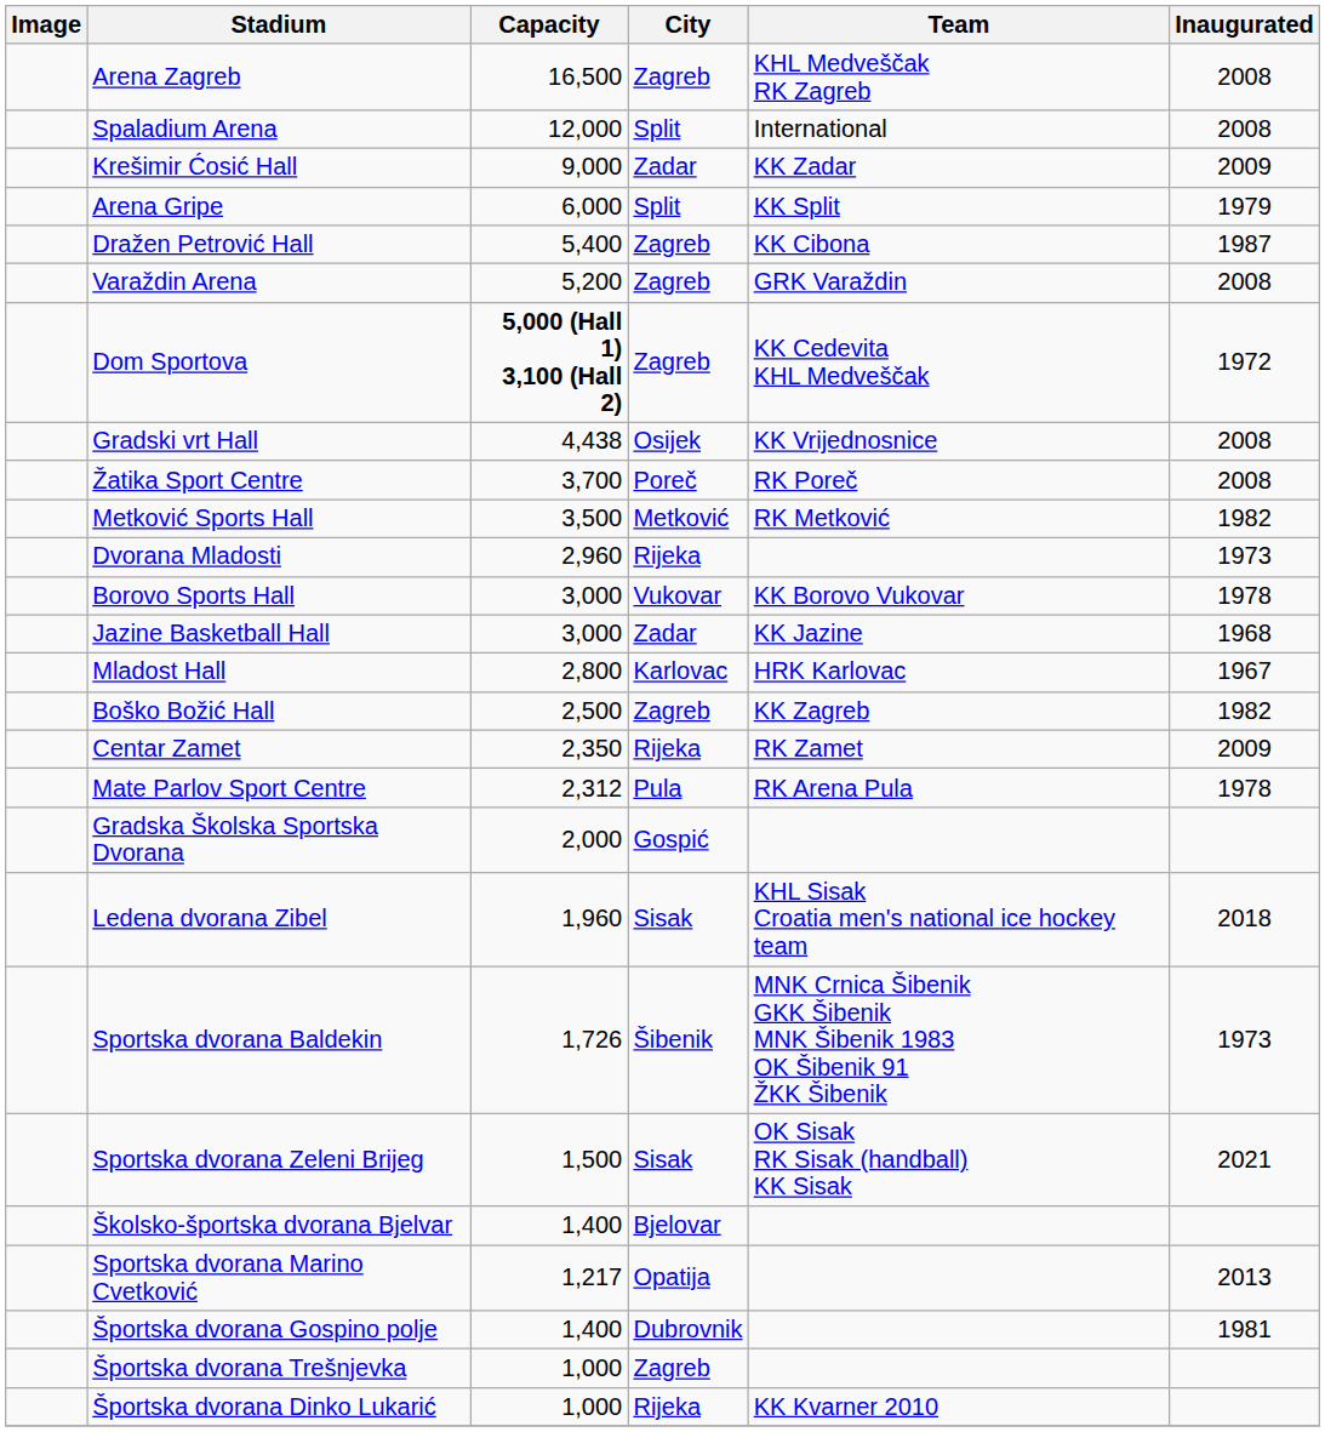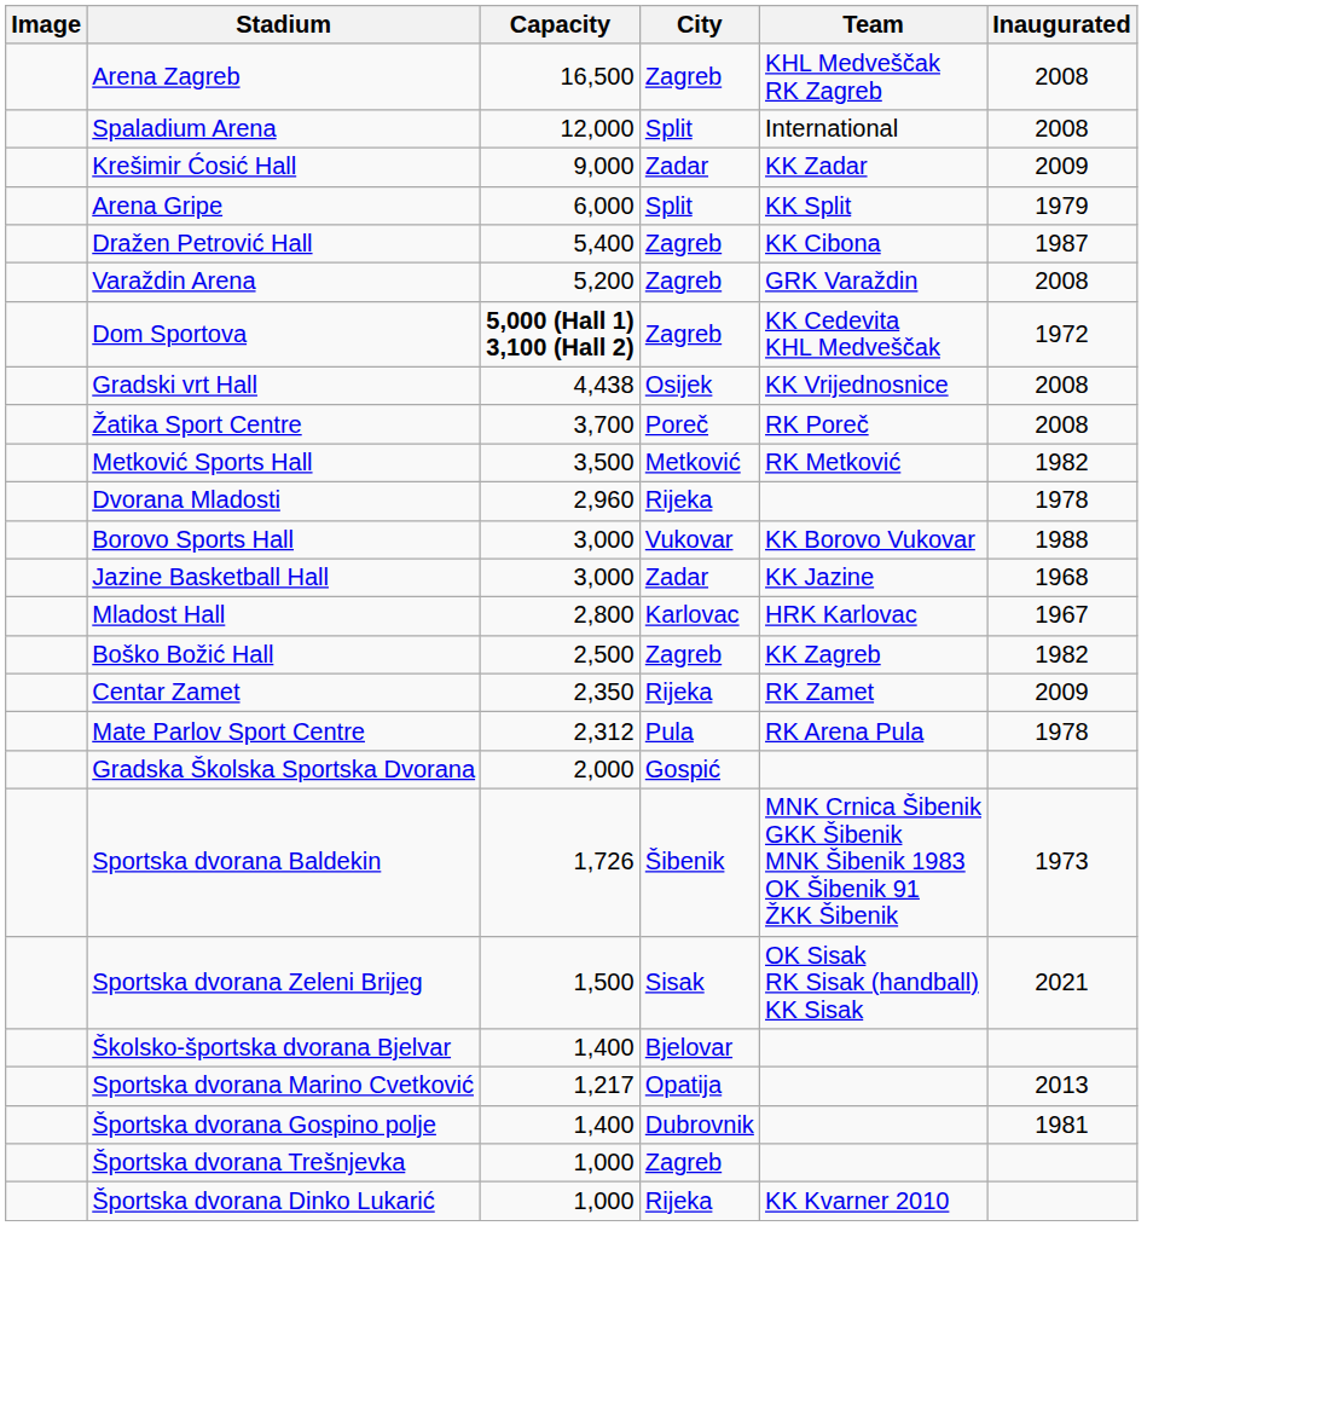 <table class="wikitable sortable">
 <tr>
 <th>Image</th>
 <th>Stadium</th>
 <th>Capacity</th>
 <th>City</th>
 <th>Team</th>
 <th>Inaugurated</th>
 </tr>
 <tr>
 <td></td>
 <td><a href='#'>Arena Zagreb</a></td>
 <td align="right">16,500</td>
 <td><a href='#'>Zagreb</a></td>
 <td><a href='#'>KHL Medveščak</a><br><a href='#'>RK Zagreb</a></td>
 <td align="center">2008</td>
 </tr>
 <tr>
 <td></td>
 <td><a href='#'>Spaladium Arena</a></td>
 <td align="right">12,000</td>
 <td><a href='#'>Split</a></td>
 <td>International</td>
 <td align="center">2008</td>
 </tr>
 <tr>
 <td></td>
 <td><a href='#'>Krešimir Ćosić Hall</a></td>
 <td align="right">9,000</td>
 <td><a href='#'>Zadar</a></td>
 <td><a href='#'>KK Zadar</a></td>
 <td align="center">2009</td>
 </tr>
 <tr>
 <td></td>
 <td><a href='#'>Arena Gripe</a></td>
 <td align="right">6,000</td>
 <td><a href='#'>Split</a></td>
 <td><a href='#'>KK Split</a></td>
 <td align="center">1979</td>
 </tr>
 <tr>
 <td></td>
 <td><a href='#'>Dražen Petrović Hall</a></td>
 <td align="right">5,400</td>
 <td><a href='#'>Zagreb</a></td>
 <td><a href='#'>KK Cibona</a></td>
 <td align="center">1987</td>
 </tr>
 <tr>
 <td></td>
 <td><a href='#'>Varaždin Arena</a></td>
 <td align="right">5,200</td>
 <td><a href='#'>Zagreb</a></td>
 <td><a href='#'>GRK Varaždin</a></td>
 <td align="center">2008</td>
 </tr>
 <tr>
 <td></td>
 <td><a href='#'>Dom Sportova</a></td>
 <td align="right"><strong>5,000 (Hall 1) <br> 3,100 (Hall 2)  </strong></td>
 <td><a href='#'>Zagreb</a></td>
 <td><a href='#'>KK Cedevita</a> <br> <a href='#'>KHL Medveščak</a></td>
 <td align="center">1972</td>
 </tr>
 <tr>
 <td></td>
 <td><a href='#'>Gradski vrt Hall</a></td>
 <td align="right">4,438</td>
 <td><a href='#'>Osijek</a></td>
 <td><a href='#'>KK Vrijednosnice</a></td>
 <td align="center">2008</td>
 </tr>
 <tr>
 <td></td>
 <td><a href='#'>Žatika Sport Centre</a></td>
 <td align="right">3,700</td>
 <td><a href='#'>Poreč</a></td>
 <td><a href='#'>RK Poreč</a></td>
 <td align="center">2008</td>
 </tr>
 <tr>
 <td></td>
 <td><a href='#'>Metković Sports Hall</a></td>
 <td align="right">3,500</td>
 <td><a href='#'>Metković</a></td>
 <td><a href='#'>RK Metković</a></td>
 <td align="center">1982</td>
 </tr>
 <tr>
 <td></td>
 <td><a href='#'>Dvorana Mladosti</a></td>
 <td align="right">2,960</td>
 <td><a href='#'>Rijeka</a></td>
 <td></td>
-<td align="center">1973</td>
+<td align="center">1978</td>
 </tr>
 <tr>
 <td></td>
 <td><a href='#'>Borovo Sports Hall</a></td>
 <td align="right">3,000</td>
 <td><a href='#'>Vukovar</a></td>
 <td><a href='#'>KK Borovo Vukovar</a></td>
-<td align="center">1978</td>
+<td align="center">1988</td>
 </tr>
 <tr>
 <td></td>
 <td><a href='#'>Jazine Basketball Hall</a></td>
 <td align="right">3,000</td>
 <td><a href='#'>Zadar</a></td>
 <td><a href='#'>KK Jazine</a></td>
 <td align="center">1968</td>
 </tr>
 <tr>
 <td></td>
 <td><a href='#'>Mladost Hall</a></td>
 <td align="right">2,800</td>
 <td><a href='#'>Karlovac</a></td>
 <td><a href='#'>HRK Karlovac</a></td>
 <td align="center">1967</td>
 </tr>
 <tr>
 <td></td>
 <td><a href='#'>Boško Božić Hall</a></td>
 <td align="right">2,500</td>
 <td><a href='#'>Zagreb</a></td>
 <td><a href='#'>KK Zagreb</a></td>
 <td align="center">1982</td>
 </tr>
 <tr>
 <td></td>
 <td><a href='#'>Centar Zamet</a></td>
 <td align="right">2,350</td>
 <td><a href='#'>Rijeka</a></td>
 <td><a href='#'>RK Zamet</a></td>
 <td align="center">2009</td>
 </tr>
 <tr>
 <td></td>
 <td><a href='#'>Mate Parlov Sport Centre</a></td>
 <td align="right">2,312</td>
 <td><a href='#'>Pula</a></td>
 <td><a href='#'>RK Arena Pula</a></td>
 <td align="center">1978</td>
 </tr>
 <tr>
 <td></td>
 <td><a href='#'>Gradska Školska Sportska Dvorana</a></td>
 <td align="right">2,000</td>
 <td><a href='#'>Gospić</a></td>
 <td></td>
 <td align="center"></td>
-</tr>
-<tr>
-<td></td>
-<td><a href='#'>Ledena dvorana Zibel</a></td>
-<td align="right">1,960</td>
-<td><a href='#'>Sisak</a></td>
-<td><a href='#'>KHL Sisak</a><br><a href='#'>Croatia men's national ice hockey team</a></td>
-<td align="center">2018</td>
 </tr>
 <tr>
 <td></td>
 <td><a href='#'>Sportska dvorana Baldekin</a></td>
 <td align="right">1,726</td>
 <td><a href='#'>Šibenik</a></td>
 <td><a href='#'>MNK Crnica Šibenik</a><br><a href='#'>GKK Šibenik</a><br><a href='#'>MNK Šibenik 1983</a><br><a href='#'>OK Šibenik 91</a><br><a href='#'>ŽKK Šibenik</a></td>
 <td align="center">1973</td>
 </tr>
 <tr>
 <td></td>
 <td><a href='#'>Sportska dvorana Zeleni Brijeg</a></td>
 <td align="right">1,500</td>
 <td><a href='#'>Sisak</a></td>
 <td><a href='#'>OK Sisak</a><br><a href='#'>RK Sisak (handball)</a><br><a href='#'>KK Sisak</a></td>
 <td align="center">2021</td>
 </tr>
 <tr>
 <td></td>
 <td><a href='#'>Školsko-športska dvorana Bjelvar</a></td>
 <td align="right">1,400</td>
 <td><a href='#'>Bjelovar</a></td>
 <td></td>
 <td align="center"></td>
 </tr>
 <tr>
 <td></td>
 <td><a href='#'>Sportska dvorana Marino Cvetković</a></td>
 <td align="right">1,217</td>
 <td><a href='#'>Opatija</a></td>
 <td></td>
 <td align="center">2013</td>
 </tr>
 <tr>
 <td></td>
 <td><a href='#'>Športska dvorana Gospino polje</a></td>
 <td align="right">1,400</td>
 <td><a href='#'>Dubrovnik</a></td>
 <td></td>
 <td align="center">1981</td>
 </tr>
 <tr>
 <td></td>
 <td><a href='#'>Športska dvorana Trešnjevka</a></td>
 <td align="right">1,000</td>
 <td><a href='#'>Zagreb</a></td>
 <td></td>
 <td align="center"></td>
 </tr>
 <tr>
 <td></td>
 <td><a href='#'>Športska dvorana Dinko Lukarić</a></td>
 <td align="right">1,000</td>
 <td><a href='#'>Rijeka</a></td>
 <td><a href='#'>KK Kvarner 2010</a></td>
 <td align="center"></td>
 </tr>
 <tr>
 </tr>
 </table>
